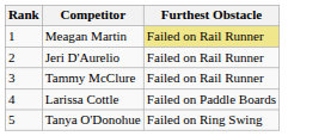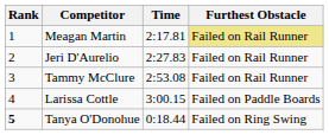 <table class="wikitable sortable mw-collapsible">
 <tr>
 <th>Rank</th>
 <th>Competitor</th>
+<th>Time</th>
 <th>Furthest Obstacle</th>
 </tr>
 <tr>
 <td>1</td>
 <td>Meagan Martin</td>
+<td>2:17.81</td>
 <td style="background: khaki;">Failed on Rail Runner</td>
 </tr>
 <tr>
 <td>2</td>
 <td>Jeri D'Aurelio</td>
+<td>2:27.83</td>
 <td>Failed on Rail Runner</td>
 </tr>
 <tr>
 <td>3</td>
 <td>Tammy McClure</td>
+<td>2:53.08</td>
 <td>Failed on Rail Runner</td>
 </tr>
 <tr>
 <td>4</td>
 <td>Larissa Cottle</td>
+<td>3:00.15</td>
 <td>Failed on Paddle Boards</td>
 </tr>
 <tr>
-<td>5</td>
+<td><strong>5</strong></td>
 <td>Tanya O'Donohue</td>
+<td>0:18.44</td>
 <td>Failed on Ring Swing</td>
 </tr>
 </table>
